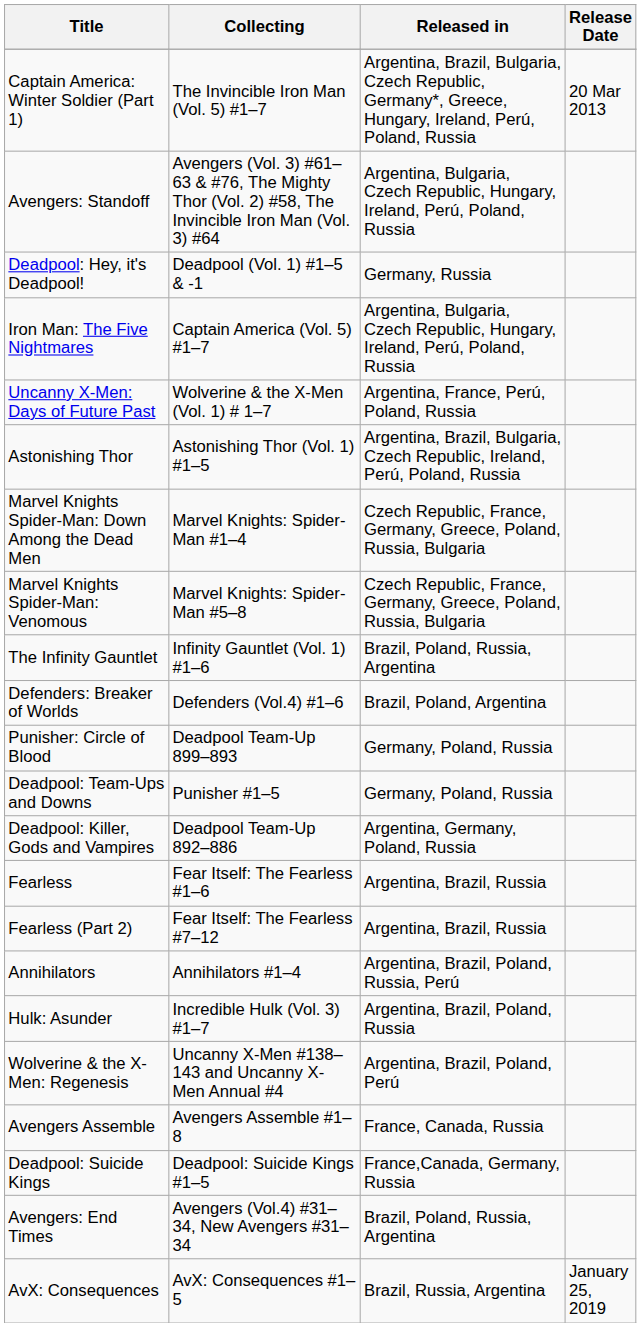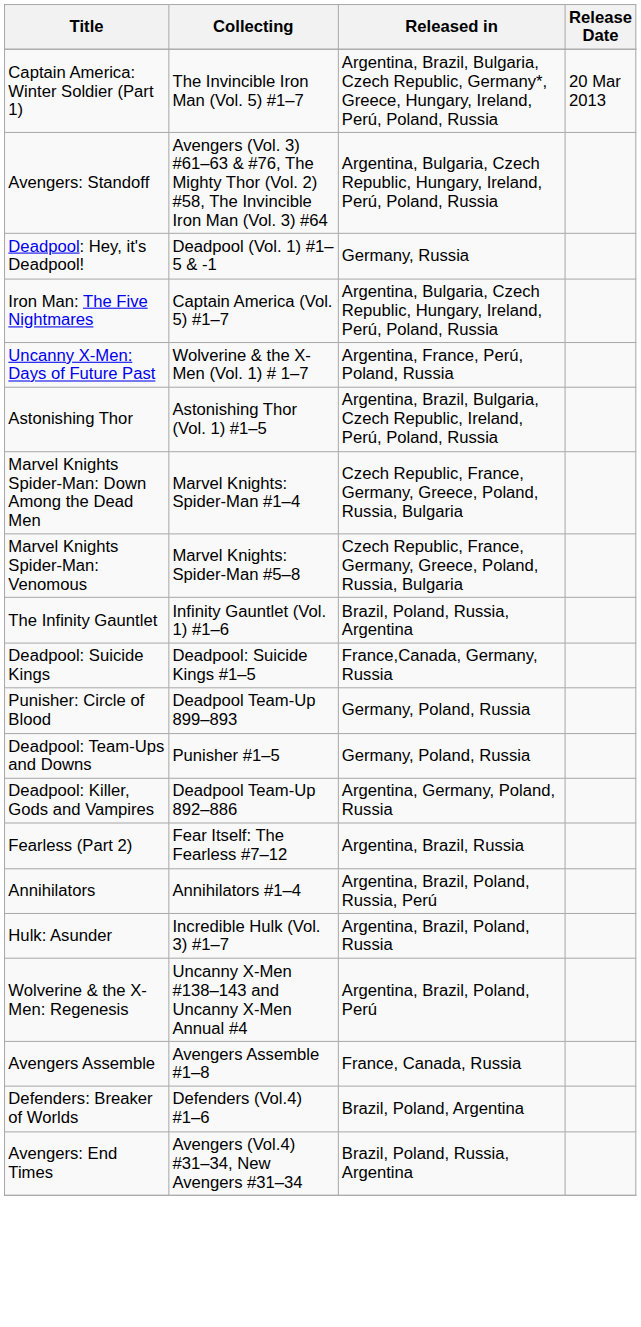 <table class="wikitable sortable" style="text-align: left;">
 <tr>
 <th width="26%">Title</th>
 <th width="70">Collecting</th>
 <th width="70">Released in</th>
 <th width="9%">Release Date</th>
 </tr>
 <tr valign="top">
 </tr>
 <tr>
 <td>Captain America: Winter Soldier (Part 1)</td>
 <td>The Invincible Iron Man (Vol. 5) #1–7</td>
 <td>Argentina, Brazil, Bulgaria, Czech Republic, Germany*, Greece, Hungary, Ireland, Perú, Poland, Russia</td>
 <td>20 Mar 2013</td>
 </tr>
 <tr>
 <td>Avengers: Standoff</td>
 <td>Avengers (Vol. 3) #61–63 & #76, The Mighty Thor (Vol. 2) #58, The Invincible Iron Man (Vol. 3) #64</td>
 <td>Argentina, Bulgaria, Czech Republic, Hungary, Ireland, Perú, Poland, Russia</td>
 <td></td>
 </tr>
 <tr>
 <td><a href='#'>Deadpool</a>: Hey, it's Deadpool!</td>
 <td>Deadpool (Vol. 1) #1–5 & -1</td>
 <td>Germany, Russia</td>
 <td></td>
 </tr>
 <tr>
 <td>Iron Man: <a href='#'>The Five Nightmares</a></td>
 <td>Captain America (Vol. 5) #1–7</td>
 <td>Argentina, Bulgaria, Czech Republic, Hungary, Ireland, Perú, Poland, Russia</td>
 <td></td>
 </tr>
 <tr>
 <td><a href='#'>Uncanny X-Men: Days of Future Past</a></td>
 <td>Wolverine & the X-Men (Vol. 1) # 1–7</td>
 <td>Argentina, France, Perú, Poland, Russia</td>
 <td></td>
 </tr>
 <tr>
 <td>Astonishing Thor</td>
 <td>Astonishing Thor (Vol. 1) #1–5</td>
 <td>Argentina, Brazil, Bulgaria, Czech Republic, Ireland, Perú, Poland, Russia</td>
 <td></td>
 </tr>
 <tr>
 <td>Marvel Knights Spider-Man: Down Among the Dead Men</td>
 <td>Marvel Knights: Spider-Man #1–4</td>
 <td>Czech Republic, France, Germany, Greece, Poland, Russia, Bulgaria</td>
 <td></td>
 </tr>
 <tr>
 <td>Marvel Knights Spider-Man: Venomous</td>
 <td>Marvel Knights: Spider-Man #5–8</td>
 <td>Czech Republic, France, Germany, Greece, Poland, Russia, Bulgaria</td>
 <td></td>
 </tr>
 <tr>
 <td>The Infinity Gauntlet</td>
 <td>Infinity Gauntlet (Vol. 1) #1–6</td>
 <td>Brazil, Poland, Russia, Argentina</td>
 <td></td>
 </tr>
 <tr>
-<td>Defenders: Breaker of Worlds</td>
-<td>Defenders (Vol.4) #1–6</td>
-<td>Brazil, Poland, Argentina</td>
+<td>Deadpool: Suicide Kings</td>
+<td>Deadpool: Suicide Kings #1–5</td>
+<td>France,Canada, Germany, Russia</td>
 <td></td>
 </tr>
 <tr>
 <td>Punisher: Circle of Blood</td>
 <td>Deadpool Team-Up 899–893</td>
 <td>Germany, Poland, Russia</td>
 <td></td>
 </tr>
 <tr>
 <td>Deadpool: Team-Ups and Downs</td>
 <td>Punisher #1–5</td>
 <td>Germany, Poland, Russia</td>
 <td></td>
 </tr>
 <tr>
 <td>Deadpool: Killer, Gods and Vampires</td>
 <td>Deadpool Team-Up 892–886</td>
 <td>Argentina, Germany, Poland, Russia</td>
-<td></td>
-</tr>
-<tr>
-<td>Fearless</td>
-<td>Fear Itself: The Fearless #1–6</td>
-<td>Argentina, Brazil, Russia</td>
 <td></td>
 </tr>
 <tr>
 <td>Fearless (Part 2)</td>
 <td>Fear Itself: The Fearless #7–12</td>
 <td>Argentina, Brazil, Russia</td>
 <td></td>
 </tr>
 <tr>
 <td>Annihilators</td>
 <td>Annihilators #1–4</td>
 <td>Argentina, Brazil, Poland, Russia, Perú</td>
 <td></td>
 </tr>
 <tr>
 <td>Hulk: Asunder</td>
 <td>Incredible Hulk (Vol. 3) #1–7</td>
 <td>Argentina, Brazil, Poland, Russia</td>
 <td></td>
 </tr>
 <tr>
 <td>Wolverine & the X-Men: Regenesis</td>
 <td>Uncanny X-Men #138–143 and Uncanny X-Men Annual #4</td>
 <td>Argentina, Brazil, Poland, Perú</td>
 <td></td>
 </tr>
 <tr>
 <td>Avengers Assemble</td>
 <td>Avengers Assemble #1–8</td>
 <td>France, Canada, Russia</td>
 <td></td>
 </tr>
 <tr>
-<td>Deadpool: Suicide Kings</td>
-<td>Deadpool: Suicide Kings #1–5</td>
-<td>France,Canada, Germany, Russia</td>
+<td>Defenders: Breaker of Worlds</td>
+<td>Defenders (Vol.4) #1–6</td>
+<td>Brazil, Poland, Argentina</td>
 <td></td>
 </tr>
 <tr>
 <td>Avengers: End Times</td>
 <td>Avengers (Vol.4) #31–34, New Avengers #31–34</td>
 <td>Brazil, Poland, Russia, Argentina</td>
 <td></td>
 </tr>
 <tr>
-<td>AvX: Consequences</td>
-<td>AvX: Consequences #1–5</td>
-<td>Brazil, Russia, Argentina</td>
-<td>January 25, 2019</td>
-</tr>
-<tr>
 </tr>
 </table>
